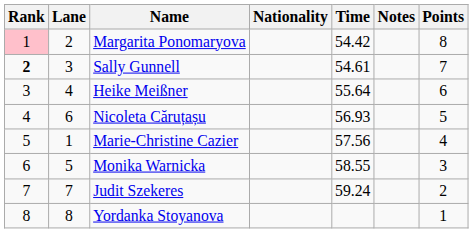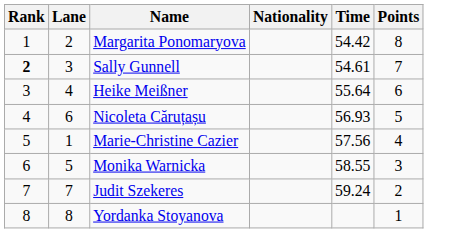 <table class="wikitable sortable" style="text-align:center">
 <tr>
 <th>Rank</th>
 <th>Lane</th>
 <th>Name</th>
 <th>Nationality</th>
 <th>Time</th>
-<th>Notes</th>
 <th>Points</th>
 </tr>
 <tr>
-<td style="background: pink;">1</td>
+<td>1</td>
 <td>2</td>
 <td align=left><a href='#'>Margarita Ponomaryova</a></td>
 <td align=left></td>
 <td>54.42</td>
-<td></td>
 <td>8</td>
 </tr>
 <tr>
 <td><strong>2</strong></td>
 <td>3</td>
 <td align=left><a href='#'>Sally Gunnell</a></td>
 <td align=left></td>
 <td>54.61</td>
-<td></td>
 <td>7</td>
 </tr>
 <tr>
 <td>3</td>
 <td>4</td>
 <td align=left><a href='#'>Heike Meißner</a></td>
 <td align=left></td>
 <td>55.64</td>
-<td></td>
 <td>6</td>
 </tr>
 <tr>
 <td>4</td>
 <td>6</td>
 <td align=left><a href='#'>Nicoleta Căruțașu</a></td>
 <td align=left></td>
 <td>56.93</td>
-<td></td>
 <td>5</td>
 </tr>
 <tr>
 <td>5</td>
 <td>1</td>
 <td align=left><a href='#'>Marie-Christine Cazier</a></td>
 <td align=left></td>
 <td>57.56</td>
-<td></td>
 <td>4</td>
 </tr>
 <tr>
 <td>6</td>
 <td>5</td>
 <td align=left><a href='#'>Monika Warnicka</a></td>
 <td align=left></td>
 <td>58.55</td>
-<td></td>
 <td>3</td>
 </tr>
 <tr>
 <td>7</td>
 <td>7</td>
 <td align=left><a href='#'>Judit Szekeres</a></td>
 <td align=left></td>
 <td>59.24</td>
-<td></td>
 <td>2</td>
 </tr>
 <tr>
 <td>8</td>
 <td>8</td>
 <td align=left><a href='#'>Yordanka Stoyanova</a></td>
 <td align=left></td>
 <td></td>
-<td></td>
 <td>1</td>
 </tr>
 </table>
